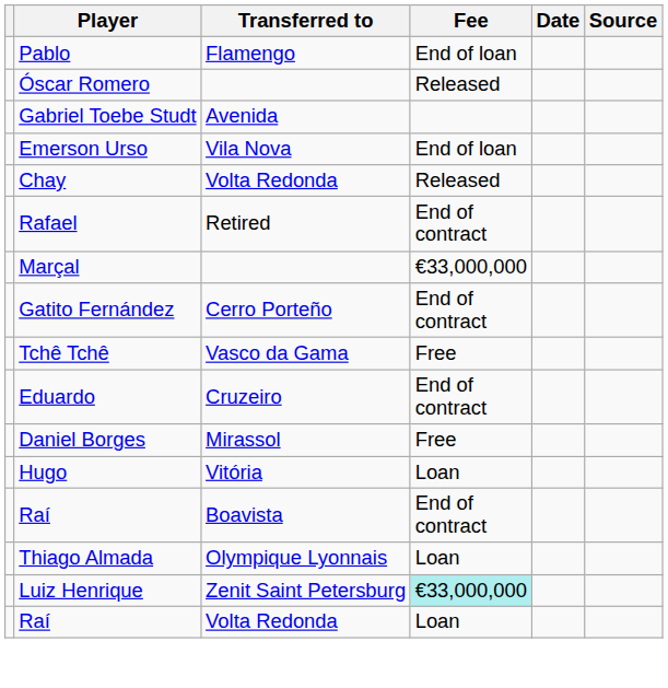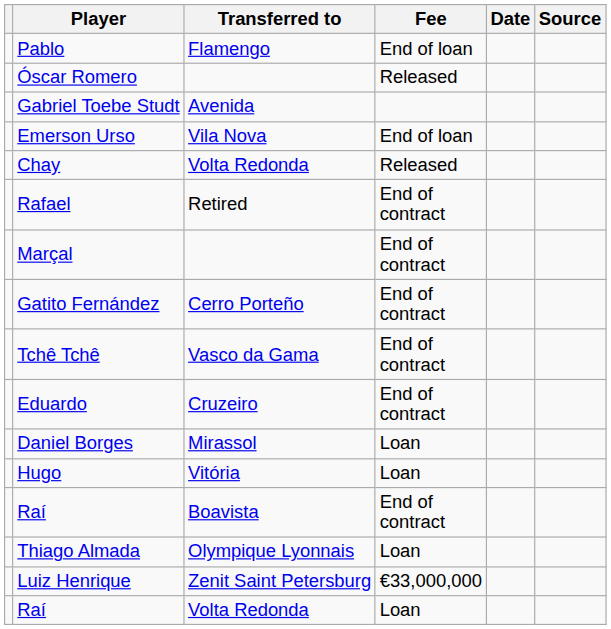 <table class="wikitable plainrowheaders sortable">
 <tr>
 <th></th>
 <th scope="col">Player</th>
 <th>Transferred to</th>
 <th style="width: 80px;">Fee</th>
 <th scope="col">Date</th>
 <th scope="col">Source</th>
 </tr>
 <tr>
 <td align="center"></td>
 <td> <a href='#'>Pablo</a></td>
 <td> <a href='#'>Flamengo</a></td>
 <td>End of loan</td>
 <td></td>
 <td></td>
 </tr>
 <tr>
 <td align="center"></td>
 <td> <a href='#'>Óscar Romero</a></td>
 <td></td>
 <td>Released</td>
 <td></td>
 <td></td>
 </tr>
 <tr>
 <td align="center"></td>
 <td> <a href='#'>Gabriel Toebe Studt</a></td>
 <td> <a href='#'>Avenida</a></td>
 <td></td>
 <td></td>
 <td></td>
 </tr>
 <tr>
 <td align="center"></td>
 <td> <a href='#'>Emerson Urso</a></td>
 <td> <a href='#'>Vila Nova</a></td>
 <td>End of loan</td>
 <td></td>
 <td></td>
 </tr>
 <tr>
 <td align="center"></td>
 <td> <a href='#'>Chay</a></td>
 <td> <a href='#'>Volta Redonda</a></td>
 <td>Released</td>
 <td></td>
 <td></td>
 </tr>
 <tr>
 <td align="center"></td>
 <td> <a href='#'>Rafael</a></td>
 <td>Retired</td>
 <td>End of contract</td>
 <td></td>
 <td></td>
 </tr>
 <tr>
 <td align="center"></td>
 <td> <a href='#'>Marçal</a></td>
 <td></td>
-<td>€33,000,000</td>
+<td>End of contract</td>
 <td></td>
 <td></td>
 </tr>
 <tr>
 <td align="center"></td>
 <td> <a href='#'>Gatito Fernández</a></td>
 <td> <a href='#'>Cerro Porteño</a></td>
 <td>End of contract</td>
 <td></td>
 <td></td>
 </tr>
 <tr>
 <td align="center"></td>
 <td> <a href='#'>Tchê Tchê</a></td>
 <td> <a href='#'>Vasco da Gama</a></td>
-<td>Free</td>
+<td>End of contract</td>
 <td></td>
 <td></td>
 </tr>
 <tr>
 <td align="center"></td>
 <td> <a href='#'>Eduardo</a></td>
 <td> <a href='#'>Cruzeiro</a></td>
 <td>End of contract</td>
 <td></td>
 <td></td>
 </tr>
 <tr>
 <td align="center"></td>
 <td> <a href='#'>Daniel Borges</a></td>
 <td> <a href='#'>Mirassol</a></td>
-<td>Free</td>
+<td>Loan</td>
 <td></td>
 <td></td>
 </tr>
 <tr>
 <td align="center"></td>
 <td> <a href='#'>Hugo</a></td>
 <td> <a href='#'>Vitória</a></td>
 <td>Loan</td>
 <td></td>
 <td></td>
 </tr>
 <tr>
 <td align="center"></td>
 <td> <a href='#'>Raí</a></td>
 <td> <a href='#'>Boavista</a></td>
 <td>End of contract</td>
 <td></td>
 <td></td>
 </tr>
 <tr>
 <td align="center"></td>
 <td> <a href='#'>Thiago Almada</a></td>
 <td> <a href='#'>Olympique Lyonnais</a></td>
 <td>Loan</td>
 <td></td>
 <td></td>
 </tr>
 <tr>
 <td align="center"></td>
 <td> <a href='#'>Luiz Henrique</a></td>
 <td> <a href='#'>Zenit Saint Petersburg</a></td>
-<td style="background: paleturquoise;">€33,000,000</td>
+<td>€33,000,000</td>
 <td></td>
 <td></td>
 </tr>
 <tr>
 <td align="center"></td>
 <td> <a href='#'>Raí</a></td>
 <td> <a href='#'>Volta Redonda</a></td>
 <td>Loan</td>
 <td></td>
 <td></td>
 </tr>
 </table>
